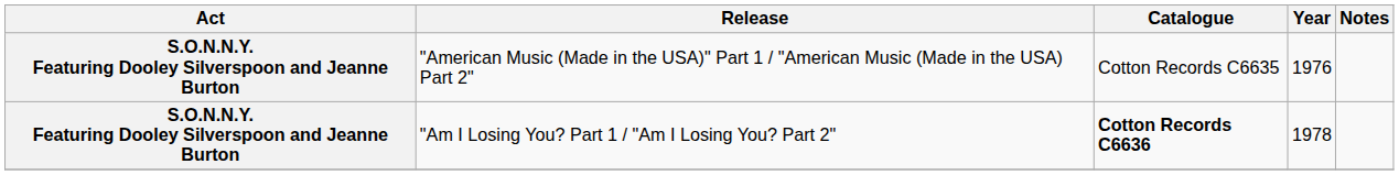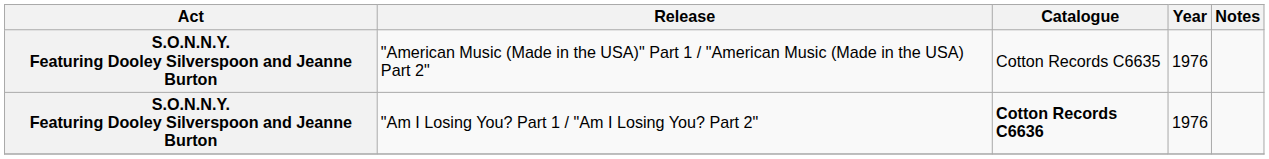 <table class="wikitable plainrowheaders sortable">
 <tr>
 <th scope="col" class="unsortable">Act</th>
 <th scope="col">Release</th>
 <th scope="col">Catalogue</th>
 <th scope="col">Year</th>
 <th scope="col" class="unsortable">Notes</th>
 </tr>
 <tr>
 <th scope="row">S.O.N.N.Y.<br> Featuring Dooley Silverspoon and Jeanne Burton</th>
 <td>"American Music (Made in the USA)" Part 1 /  "American Music (Made in the USA) Part 2"</td>
 <td>Cotton Records C6635</td>
 <td>1976</td>
 <td></td>
 </tr>
 <tr>
 <th scope="row">S.O.N.N.Y.<br> Featuring Dooley Silverspoon and Jeanne Burton</th>
 <td>"Am I Losing You? Part 1 / "Am I Losing You? Part 2"</td>
 <td><strong>Cotton Records C6636</strong></td>
-<td>1978</td>
+<td>1976</td>
 <td></td>
 </tr>
 <tr>
 </tr>
 </table>
